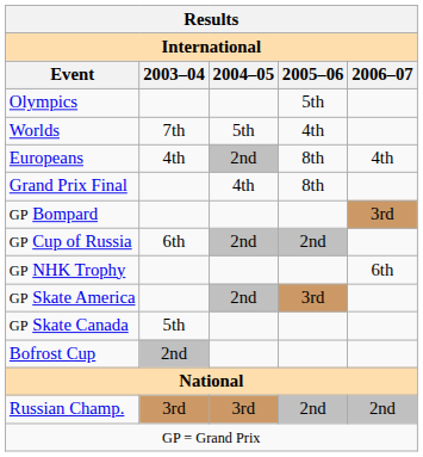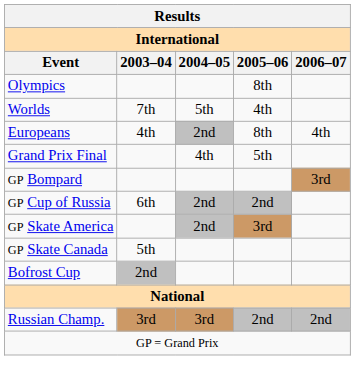 <table class="wikitable" style="text-align:center">
 <tr>
 <th colspan=5 align=center><strong>Results</strong></th>
 </tr>
 <tr>
 <th style="background-color: #ffdead; " colspan=5 align=center><strong>International</strong></th>
 </tr>
 <tr>
 <th>Event</th>
 <th>2003–04</th>
 <th>2004–05</th>
 <th>2005–06</th>
 <th>2006–07</th>
 </tr>
 <tr>
 <td align=left><a href='#'>Olympics</a></td>
 <td></td>
 <td></td>
-<td>5th</td>
+<td>8th</td>
 <td></td>
 </tr>
 <tr>
 <td align=left><a href='#'>Worlds</a></td>
 <td>7th</td>
 <td>5th</td>
 <td>4th</td>
 <td></td>
 </tr>
 <tr>
 <td align=left><a href='#'>Europeans</a></td>
 <td>4th</td>
 <td bgcolor=silver>2nd</td>
 <td>8th</td>
 <td>4th</td>
 </tr>
 <tr>
 <td align=left><a href='#'>Grand Prix Final</a></td>
 <td></td>
 <td>4th</td>
-<td>8th</td>
+<td>5th</td>
 <td></td>
 </tr>
 <tr>
 <td align=left><small>GP</small> <a href='#'>Bompard</a></td>
 <td></td>
 <td></td>
 <td></td>
 <td bgcolor=cc9966>3rd</td>
 </tr>
 <tr>
 <td align=left><small>GP</small> <a href='#'>Cup of Russia</a></td>
 <td>6th</td>
 <td bgcolor=silver>2nd</td>
 <td bgcolor=silver>2nd</td>
 <td></td>
-</tr>
-<tr>
-<td align=left><small>GP</small> <a href='#'>NHK Trophy</a></td>
-<td></td>
-<td></td>
-<td></td>
-<td>6th</td>
 </tr>
 <tr>
 <td align=left><small>GP</small> <a href='#'>Skate America</a></td>
 <td></td>
 <td bgcolor=silver>2nd</td>
 <td bgcolor=cc9966>3rd</td>
 <td></td>
 </tr>
 <tr>
 <td align=left><small>GP</small> <a href='#'>Skate Canada</a></td>
 <td>5th</td>
 <td></td>
 <td></td>
 <td></td>
 </tr>
 <tr>
 <td align=left><a href='#'>Bofrost Cup</a></td>
 <td bgcolor=silver>2nd</td>
 <td></td>
 <td></td>
 <td></td>
 </tr>
 <tr>
 <th style="background-color: #ffdead; " colspan=5 align=center><strong>National</strong></th>
 </tr>
 <tr>
 <td align=left><a href='#'>Russian Champ.</a></td>
 <td bgcolor=cc9966>3rd</td>
 <td bgcolor=cc9966>3rd</td>
 <td bgcolor=silver>2nd</td>
 <td bgcolor=silver>2nd</td>
 </tr>
 <tr>
 <td colspan=5 align=center><small> GP = Grand Prix </small></td>
 </tr>
 </table>
